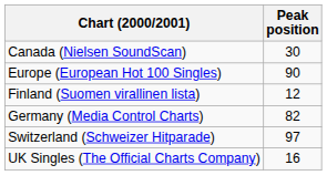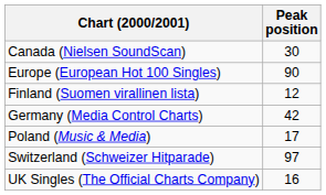 <table class="wikitable sortable">
 <tr>
 <th>Chart (2000/2001)</th>
 <th>Peak<br>position</th>
 </tr>
 <tr>
 <td>Canada (<a href='#'>Nielsen SoundScan</a>)</td>
 <td style="text-align:center;">30</td>
 </tr>
 <tr>
 <td>Europe (<a href='#'>European Hot 100 Singles</a>)</td>
 <td style="text-align:center;">90</td>
 </tr>
 <tr>
 <td align="left">Finland (<a href='#'>Suomen virallinen lista</a>)</td>
 <td align="center">12</td>
 </tr>
 <tr>
 <td>Germany (<a href='#'>Media Control Charts</a>)</td>
-<td align="center">82</td>
+<td align="center">42</td>
+</tr>
+<tr>
+<td>Poland (<em><a href='#'>Music & Media</a></em>)</td>
+<td align="center">17</td>
 </tr>
 <tr>
 <td>Switzerland (<a href='#'>Schweizer Hitparade</a>)</td>
 <td align="center">97</td>
 </tr>
 <tr>
 <td>UK Singles (<a href='#'>The Official Charts Company</a>)</td>
 <td align="center">16</td>
 </tr>
 </table>
